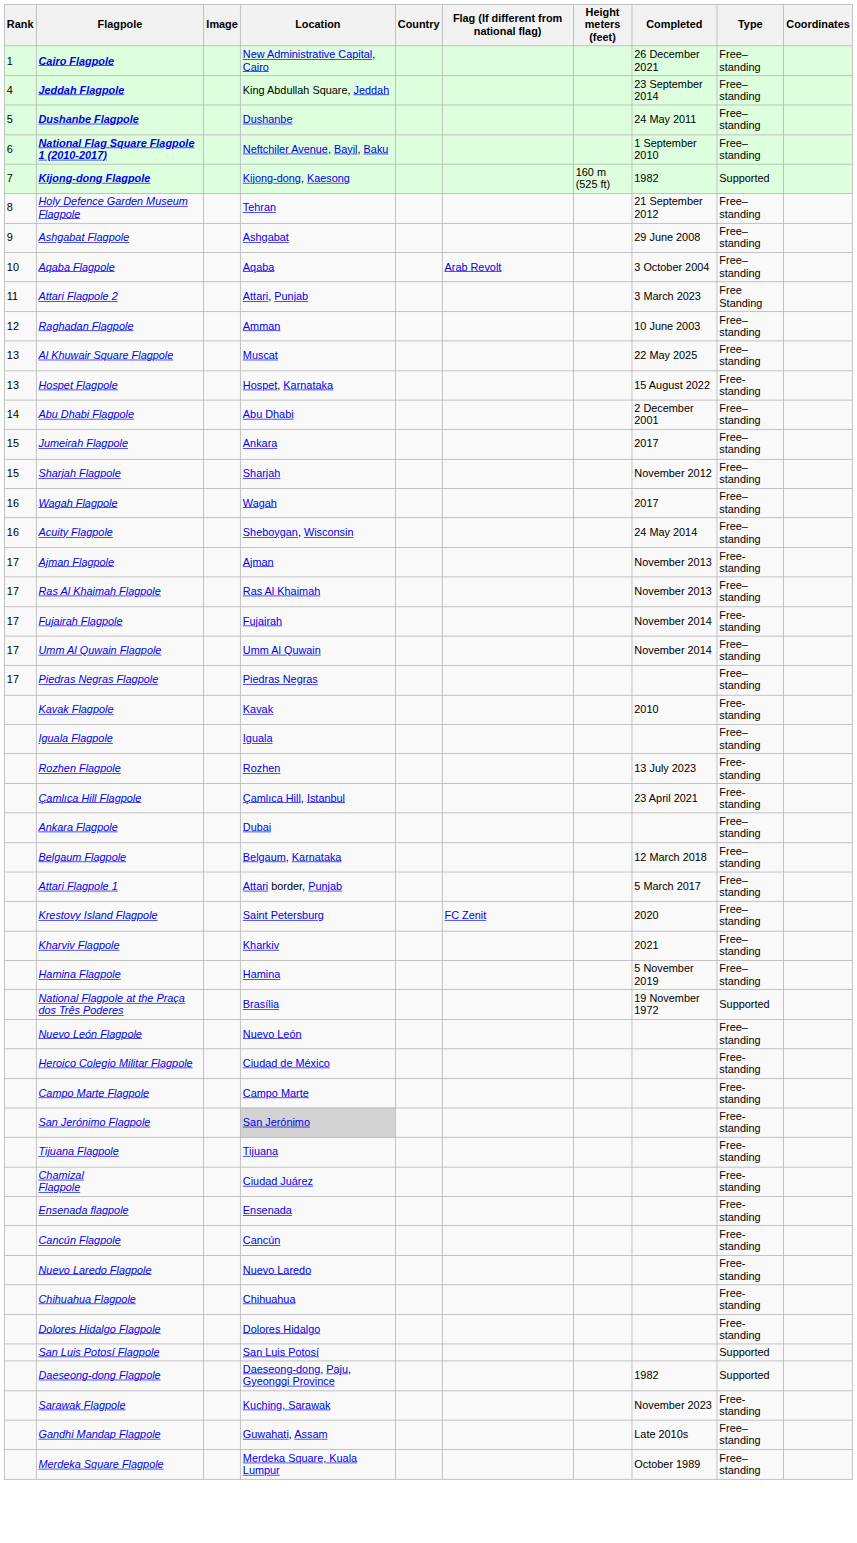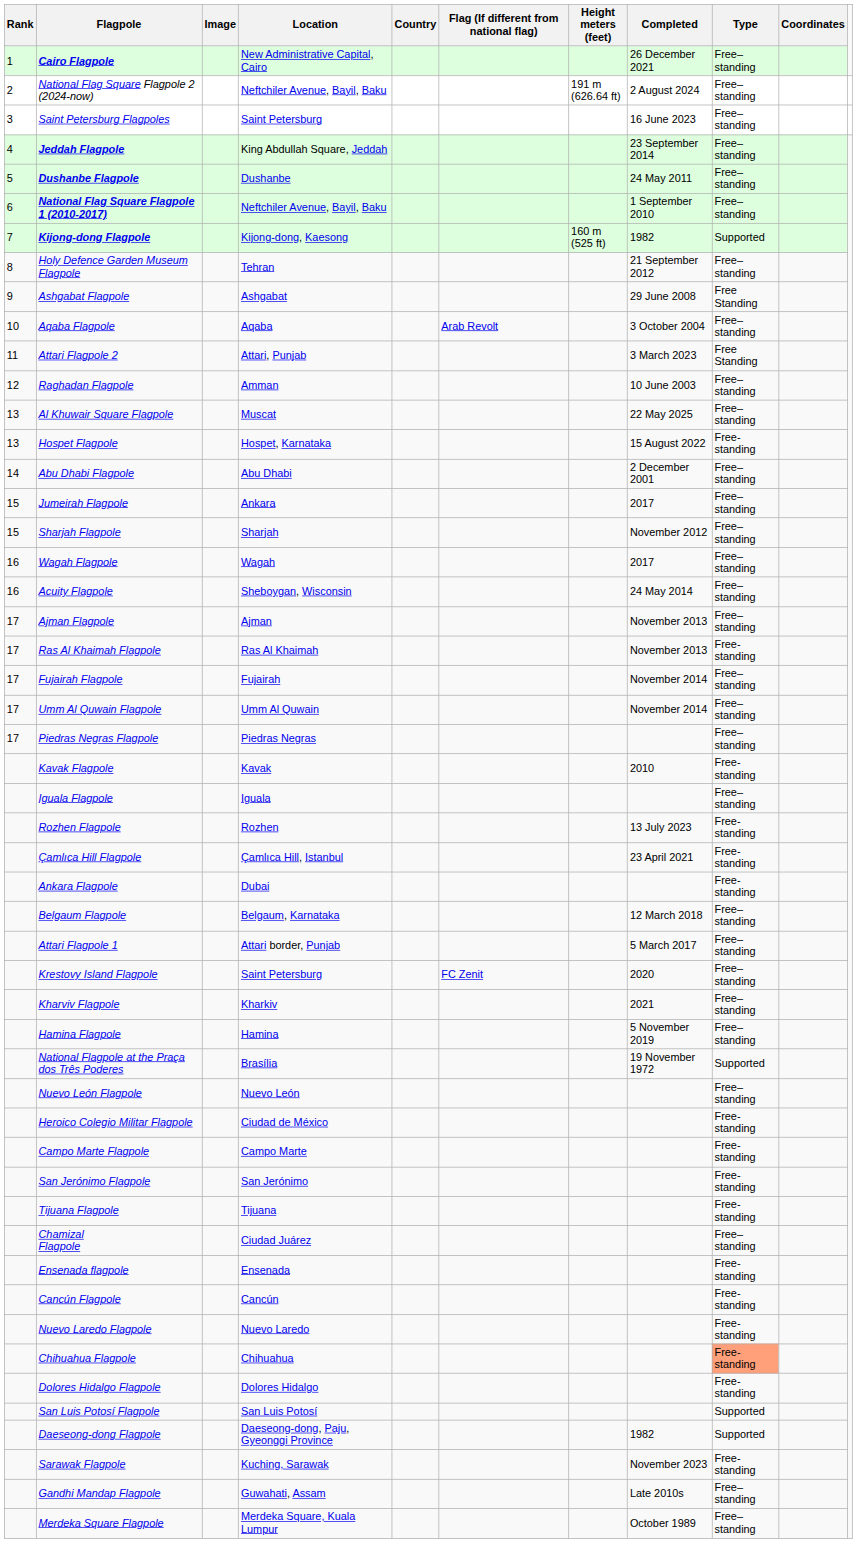 <table class="wikitable sortable">
 <tr>
 <th data-sort-type="number">Rank</th>
 <th>Flagpole</th>
 <th class="unsortable">Image</th>
 <th>Location</th>
 <th>Country</th>
 <th>Flag (If different from national flag)</th>
 <th>Height<br>meters (feet)</th>
 <th>Completed</th>
 <th>Type</th>
 <th>Coordinates</th>
 </tr>
 <tr style="background:#dfd;">
 <td>1</td>
 <td><strong><em><a href='#'>Cairo Flagpole</a></em></strong></td>
 <td></td>
 <td><a href='#'>New Administrative Capital</a>, <a href='#'>Cairo</a></td>
 <td></td>
 <td></td>
 <td></td>
 <td>26 December 2021</td>
 <td>Free–standing</td>
+<td></td>
+</tr>
+<tr style="background:#fff;">
+<td>2</td>
+<td><em><a href='#'>National Flag Square</a> Flagpole 2 (2024-now)</em></td>
+<td></td>
+<td><a href='#'>Neftchiler Avenue</a>, <a href='#'>Bayil</a>, <a href='#'>Baku</a></td>
+<td></td>
+<td></td>
+<td>191 m<br>(626.64 ft)</td>
+<td>2 August 2024</td>
+<td>Free–standing</td>
+<td></td>
+<td></td>
+</tr>
+<tr style="background:#fff;">
+<td>3</td>
+<td><em><a href='#'>Saint Petersburg Flagpoles</a> </em></td>
+<td></td>
+<td><a href='#'>Saint Petersburg</a></td>
+<td></td>
+<td><br><br></td>
+<td></td>
+<td>16 June 2023</td>
+<td>Free–standing</td>
+<td></td>
 <td></td>
 </tr>
 <tr style="background:#dfd;">
 <td>4</td>
 <td><strong><em><a href='#'>Jeddah Flagpole</a></em></strong></td>
 <td></td>
 <td>King Abdullah Square, <a href='#'>Jeddah</a></td>
 <td></td>
 <td></td>
 <td></td>
 <td>23 September 2014</td>
 <td>Free–standing</td>
 <td></td>
 </tr>
 <tr style="background:#dfd;">
 <td>5</td>
 <td><strong><em><a href='#'>Dushanbe Flagpole</a></em></strong></td>
 <td></td>
 <td><a href='#'>Dushanbe</a></td>
 <td></td>
 <td></td>
 <td></td>
 <td>24 May 2011</td>
 <td>Free–standing</td>
 <td></td>
 </tr>
 <tr style="background:#dfd;">
 <td>6</td>
 <td><strong><em><a href='#'>National Flag Square Flagpole 1 (2010-2017)</a></em></strong></td>
 <td></td>
 <td><a href='#'>Neftchiler Avenue</a>, <a href='#'>Bayil</a>, <a href='#'>Baku</a></td>
 <td></td>
 <td></td>
 <td></td>
 <td>1 September 2010</td>
 <td>Free–standing</td>
 <td></td>
 </tr>
 <tr style="background:#dfd;">
 <td>7</td>
 <td><strong><em><a href='#'>Kijong-dong Flagpole</a></em></strong></td>
 <td></td>
 <td><a href='#'>Kijong-dong</a>, <a href='#'>Kaesong</a></td>
 <td></td>
 <td></td>
 <td>160 m<br>(525 ft)</td>
 <td>1982</td>
 <td>Supported</td>
 <td></td>
 </tr>
 <tr>
 <td>8</td>
 <td><em><a href='#'>Holy Defence Garden Museum Flagpole</a></em></td>
 <td></td>
 <td><a href='#'>Tehran</a></td>
 <td></td>
 <td></td>
 <td></td>
 <td>21 September 2012</td>
 <td>Free–standing</td>
 <td></td>
 </tr>
 <tr>
 <td>9</td>
 <td><em><a href='#'>Ashgabat Flagpole</a></em></td>
 <td></td>
 <td><a href='#'>Ashgabat</a></td>
 <td></td>
 <td></td>
 <td></td>
 <td>29 June 2008</td>
-<td>Free–standing</td>
+<td>Free Standing</td>
 <td></td>
 </tr>
 <tr>
 <td>10</td>
 <td><em><a href='#'>Aqaba Flagpole</a></em></td>
 <td></td>
 <td><a href='#'>Aqaba</a></td>
 <td></td>
 <td> <a href='#'>Arab Revolt</a></td>
 <td></td>
 <td>3 October 2004</td>
 <td>Free–standing</td>
 <td></td>
 </tr>
 <tr>
 <td>11</td>
 <td><em><a href='#'>Attari Flagpole 2</a></em></td>
 <td></td>
 <td><a href='#'>Attari</a>, <a href='#'>Punjab</a></td>
 <td></td>
 <td></td>
 <td></td>
 <td>3 March 2023</td>
 <td>Free Standing</td>
 <td></td>
 </tr>
 <tr>
 <td>12</td>
 <td><em><a href='#'>Raghadan Flagpole</a></em></td>
 <td></td>
 <td><a href='#'>Amman</a></td>
 <td></td>
 <td></td>
 <td></td>
 <td>10 June 2003</td>
 <td>Free–standing</td>
 <td></td>
 </tr>
 <tr>
 <td>13</td>
 <td><em><a href='#'>Al Khuwair Square Flagpole</a></em></td>
 <td><br></td>
 <td><a href='#'>Muscat</a></td>
 <td></td>
 <td></td>
 <td> </td>
 <td>22 May 2025</td>
 <td>Free–standing</td>
 <td></td>
 </tr>
 <tr>
 <td>13</td>
 <td><em><a href='#'>Hospet Flagpole</a></em></td>
 <td></td>
 <td><a href='#'>Hospet</a>, <a href='#'>Karnataka</a></td>
 <td></td>
 <td></td>
 <td></td>
 <td>15 August 2022</td>
 <td>Free-standing</td>
 <td></td>
 </tr>
 <tr>
 <td>14</td>
 <td><em><a href='#'>Abu Dhabi Flagpole</a></em></td>
 <td></td>
 <td><a href='#'>Abu Dhabi</a></td>
 <td></td>
 <td></td>
 <td></td>
 <td>2 December 2001</td>
 <td>Free–standing</td>
 <td></td>
 </tr>
 <tr>
 <td>15</td>
 <td><em><a href='#'>Jumeirah Flagpole</a></em></td>
 <td></td>
 <td><a href='#'>Ankara</a></td>
 <td></td>
 <td></td>
 <td></td>
 <td>2017</td>
 <td>Free–standing</td>
 <td></td>
 </tr>
 <tr>
 <td>15</td>
 <td><em><a href='#'>Sharjah Flagpole</a></em></td>
 <td></td>
 <td><a href='#'>Sharjah</a></td>
 <td></td>
 <td></td>
 <td></td>
 <td>November 2012</td>
 <td>Free–standing</td>
 <td></td>
 </tr>
 <tr>
 <td>16</td>
 <td><em><a href='#'>Wagah Flagpole</a></em></td>
 <td></td>
 <td><a href='#'>Wagah</a></td>
 <td></td>
 <td></td>
 <td></td>
 <td>2017</td>
 <td>Free–standing</td>
 <td></td>
 </tr>
 <tr>
 <td>16</td>
 <td><em><a href='#'>Acuity Flagpole</a></em></td>
 <td></td>
 <td><a href='#'>Sheboygan</a>, <a href='#'>Wisconsin</a></td>
 <td></td>
 <td></td>
 <td></td>
 <td>24 May 2014</td>
 <td>Free–standing</td>
 <td></td>
 </tr>
 <tr>
 <td>17</td>
 <td><em><a href='#'>Ajman Flagpole</a></em></td>
 <td></td>
 <td><a href='#'>Ajman</a></td>
 <td></td>
 <td></td>
 <td></td>
 <td>November 2013</td>
-<td>Free-standing</td>
+<td>Free–standing</td>
 <td></td>
 </tr>
 <tr>
 <td>17</td>
 <td><em><a href='#'>Ras Al Khaimah Flagpole</a></em></td>
 <td></td>
 <td><a href='#'>Ras Al Khaimah</a></td>
 <td></td>
 <td></td>
 <td></td>
 <td>November 2013</td>
-<td>Free–standing</td>
+<td>Free-standing</td>
 <td></td>
 </tr>
 <tr>
 <td>17</td>
 <td><em><a href='#'>Fujairah Flagpole</a></em></td>
 <td></td>
 <td><a href='#'>Fujairah</a></td>
 <td></td>
 <td></td>
 <td></td>
 <td>November 2014</td>
-<td>Free-standing</td>
+<td>Free–standing</td>
 <td></td>
 </tr>
 <tr>
 <td>17</td>
 <td><em><a href='#'>Umm Al Quwain Flagpole</a></em></td>
 <td></td>
 <td><a href='#'>Umm Al Quwain</a></td>
 <td></td>
 <td></td>
 <td></td>
 <td>November 2014</td>
 <td>Free–standing</td>
 <td></td>
 </tr>
 <tr>
 <td>17</td>
 <td><em><a href='#'>Piedras Negras Flagpole</a></em></td>
 <td></td>
 <td><a href='#'>Piedras Negras</a></td>
 <td></td>
 <td></td>
 <td></td>
 <td></td>
 <td>Free–standing</td>
 <td></td>
 </tr>
 <tr>
 <td></td>
 <td><em><a href='#'>Kavak Flagpole</a></em></td>
 <td></td>
 <td><a href='#'>Kavak</a></td>
 <td></td>
 <td></td>
 <td></td>
 <td>2010</td>
 <td>Free-standing</td>
 <td></td>
 </tr>
 <tr>
 <td></td>
 <td><em><a href='#'>Iguala Flagpole</a></em></td>
 <td></td>
 <td><a href='#'>Iguala</a></td>
 <td></td>
 <td></td>
 <td></td>
 <td></td>
 <td>Free–standing</td>
 <td></td>
 </tr>
 <tr>
 <td></td>
 <td><em><a href='#'>Rozhen Flagpole</a></em></td>
 <td></td>
 <td><a href='#'>Rozhen</a></td>
 <td></td>
 <td></td>
 <td></td>
 <td>13 July 2023</td>
 <td>Free-standing</td>
 <td></td>
 </tr>
 <tr>
 <td></td>
 <td><em><a href='#'>Çamlıca Hill Flagpole</a></em></td>
 <td></td>
 <td><a href='#'>Çamlıca Hill</a>, <a href='#'>Istanbul</a></td>
 <td></td>
 <td></td>
 <td></td>
 <td>23 April 2021</td>
 <td>Free-standing</td>
 <td></td>
 </tr>
 <tr>
 <td></td>
 <td><em><a href='#'>Ankara Flagpole</a></em></td>
 <td></td>
 <td><a href='#'>Dubai</a></td>
 <td></td>
 <td></td>
 <td></td>
 <td></td>
-<td>Free–standing</td>
+<td>Free-standing</td>
 <td></td>
 </tr>
 <tr>
 <td></td>
 <td><em><a href='#'>Belgaum Flagpole</a></em></td>
 <td></td>
 <td><a href='#'>Belgaum</a>, <a href='#'>Karnataka</a></td>
 <td></td>
 <td></td>
 <td></td>
 <td>12 March 2018</td>
 <td>Free–standing</td>
 <td></td>
 </tr>
 <tr>
 <td></td>
 <td><em><a href='#'>Attari Flagpole 1</a></em></td>
 <td></td>
 <td><a href='#'>Attari</a> border, <a href='#'>Punjab</a></td>
 <td></td>
 <td></td>
 <td></td>
 <td>5 March 2017</td>
 <td>Free–standing</td>
 <td></td>
 </tr>
 <tr>
 <td></td>
 <td><em><a href='#'>Krestovy Island Flagpole</a></em></td>
 <td></td>
 <td><a href='#'>Saint Petersburg</a></td>
 <td></td>
 <td><a href='#'>FC Zenit</a></td>
 <td></td>
 <td>2020</td>
 <td>Free–standing</td>
 <td></td>
 </tr>
 <tr>
 <td></td>
 <td><em><a href='#'>Kharviv Flagpole</a></em></td>
 <td></td>
 <td><a href='#'>Kharkiv</a></td>
 <td></td>
 <td></td>
 <td> </td>
 <td>2021</td>
 <td>Free–standing</td>
 <td></td>
 </tr>
 <tr>
 <td></td>
 <td><em><a href='#'>Hamina Flagpole</a></em></td>
 <td></td>
 <td><a href='#'>Hamina</a></td>
 <td></td>
 <td></td>
 <td></td>
 <td>5 November 2019</td>
 <td>Free–standing</td>
 <td></td>
 </tr>
 <tr>
 <td></td>
 <td><em><a href='#'>National Flagpole at the Praça dos Três Poderes</a></em></td>
 <td></td>
 <td><a href='#'>Brasília</a></td>
 <td></td>
 <td></td>
 <td></td>
 <td>19 November 1972</td>
 <td>Supported</td>
 <td></td>
 </tr>
 <tr>
 <td></td>
 <td><em><a href='#'>Nuevo León Flagpole</a></em></td>
 <td></td>
 <td><a href='#'>Nuevo León</a></td>
 <td></td>
 <td></td>
 <td></td>
 <td></td>
 <td>Free–standing</td>
 <td></td>
 </tr>
 <tr>
 <td></td>
 <td><em><a href='#'>Heroico Colegio Militar Flagpole</a></em></td>
 <td></td>
 <td><a href='#'>Ciudad de México</a></td>
 <td></td>
 <td></td>
 <td></td>
 <td></td>
 <td>Free-standing</td>
 <td></td>
 </tr>
 <tr>
 <td></td>
 <td><em><a href='#'>Campo Marte Flagpole</a></em></td>
 <td></td>
 <td><a href='#'>Campo Marte</a></td>
 <td></td>
 <td></td>
 <td></td>
 <td></td>
 <td>Free-standing</td>
 <td></td>
 </tr>
 <tr>
 <td></td>
 <td><em><a href='#'>San Jerónimo Flagpole</a></em></td>
 <td></td>
-<td style="background: lightgrey;"><a href='#'>San Jerónimo</a></td>
+<td><a href='#'>San Jerónimo</a></td>
 <td></td>
 <td></td>
 <td></td>
 <td></td>
 <td>Free-standing</td>
 <td></td>
 </tr>
 <tr>
 <td></td>
 <td><em><a href='#'>Tijuana Flagpole</a></em></td>
 <td></td>
 <td><a href='#'>Tijuana</a></td>
 <td></td>
 <td></td>
 <td></td>
 <td></td>
 <td>Free-standing</td>
 <td></td>
 </tr>
 <tr>
 <td></td>
 <td><em><a href='#'>Chamizal</a></em><br><em><a href='#'>Flagpole</a></em></td>
 <td></td>
 <td><a href='#'>Ciudad Juárez</a></td>
 <td></td>
 <td></td>
 <td></td>
 <td></td>
-<td>Free-standing</td>
+<td>Free–standing</td>
 <td></td>
 </tr>
 <tr>
 <td></td>
 <td><em><a href='#'>Ensenada flagpole</a></em></td>
 <td></td>
 <td><a href='#'>Ensenada</a></td>
 <td></td>
 <td></td>
 <td></td>
 <td></td>
 <td>Free-standing</td>
 <td></td>
 </tr>
 <tr>
 <td></td>
 <td><em><a href='#'>Cancún Flagpole</a></em></td>
 <td></td>
 <td><a href='#'>Cancún</a></td>
 <td></td>
 <td></td>
 <td></td>
 <td></td>
 <td>Free-standing</td>
 <td></td>
 </tr>
 <tr>
 <td></td>
 <td><em><a href='#'>Nuevo Laredo Flagpole</a></em></td>
 <td></td>
 <td><a href='#'>Nuevo Laredo</a></td>
 <td></td>
 <td></td>
 <td></td>
 <td></td>
 <td>Free-standing</td>
 <td></td>
 </tr>
 <tr>
 <td></td>
 <td><em><a href='#'>Chihuahua Flagpole</a></em></td>
 <td></td>
 <td><a href='#'>Chihuahua</a></td>
 <td></td>
 <td></td>
 <td></td>
 <td></td>
-<td>Free-standing</td>
+<td style="background: lightsalmon;">Free-standing</td>
 <td></td>
 </tr>
 <tr>
 <td></td>
 <td><em><a href='#'>Dolores Hidalgo Flagpole</a></em></td>
 <td></td>
 <td><a href='#'>Dolores Hidalgo</a></td>
 <td></td>
 <td></td>
 <td></td>
 <td></td>
 <td>Free-standing</td>
 <td></td>
 </tr>
 <tr>
 <td></td>
 <td><em><a href='#'>San Luis Potosí Flagpole</a></em></td>
 <td></td>
 <td><a href='#'>San Luis Potosí</a></td>
 <td></td>
 <td></td>
 <td></td>
 <td></td>
 <td>Supported</td>
 <td></td>
 </tr>
 <tr>
 <td></td>
 <td><em><a href='#'>Daeseong-dong Flagpole</a></em></td>
 <td></td>
 <td><a href='#'>Daeseong-dong</a>, <a href='#'>Paju</a>, <a href='#'>Gyeonggi Province</a></td>
 <td></td>
 <td></td>
 <td></td>
 <td>1982</td>
 <td>Supported</td>
 <td></td>
 </tr>
 <tr>
 <td></td>
 <td><em><a href='#'>Sarawak Flagpole</a></em></td>
 <td></td>
 <td><a href='#'>Kuching, Sarawak</a></td>
 <td></td>
 <td></td>
 <td></td>
 <td>November 2023</td>
 <td>Free-standing</td>
 <td></td>
 </tr>
 <tr>
 <td></td>
 <td><em><a href='#'>Gandhi Mandap Flagpole</a></em></td>
 <td></td>
 <td><a href='#'>Guwahati</a>, <a href='#'>Assam</a></td>
 <td></td>
 <td></td>
 <td></td>
 <td>Late 2010s</td>
 <td>Free–standing</td>
 <td></td>
 </tr>
 <tr>
 <td></td>
 <td><em><a href='#'>Merdeka Square Flagpole</a></em></td>
 <td></td>
 <td><a href='#'>Merdeka Square, Kuala Lumpur</a></td>
 <td></td>
 <td></td>
 <td></td>
 <td>October 1989</td>
 <td>Free–standing</td>
 <td></td>
 </tr>
 </table>
